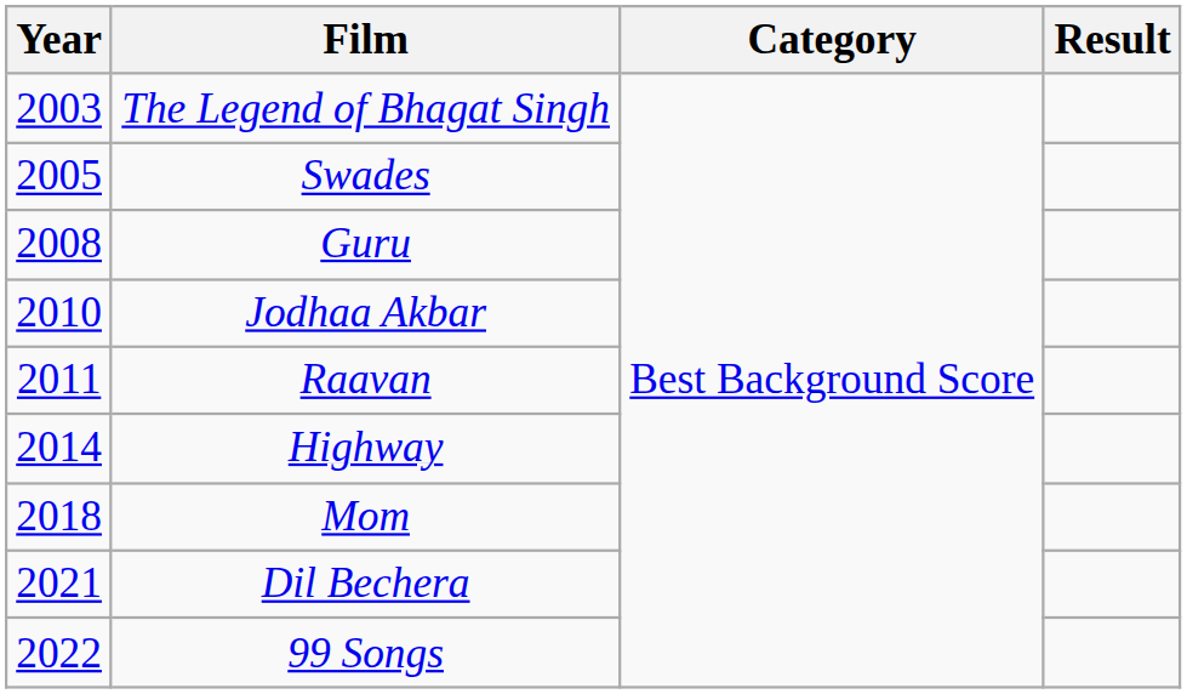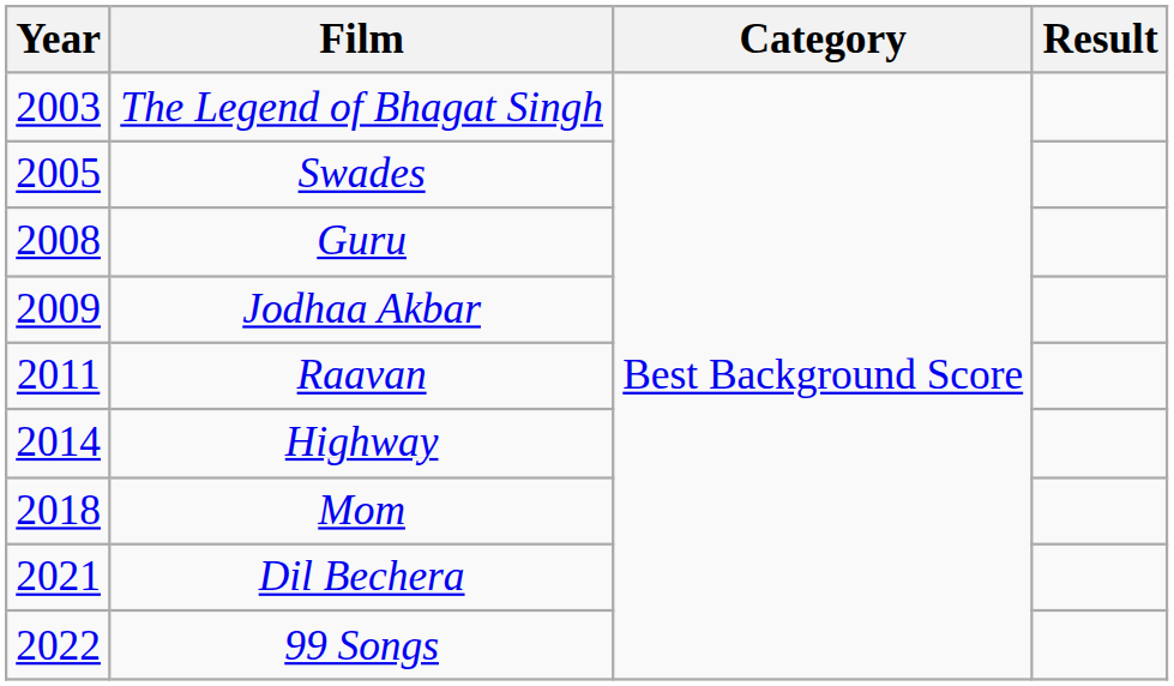 <table class="wikitable">
 <tr>
 <th>Year</th>
 <th>Film</th>
 <th>Category</th>
 <th>Result</th>
 </tr>
 <tr>
 <td style="text-align:center;"><a href='#'>2003</a></td>
 <td style="text-align:center;"><em><a href='#'>The Legend of Bhagat Singh</a></em></td>
 <td rowspan="9" style="text-align:center;"><a href='#'>Best Background Score</a></td>
 <td></td>
 </tr>
 <tr>
 <td style="text-align:center;"><a href='#'>2005</a></td>
 <td style="text-align:center;"><em><a href='#'>Swades</a></em></td>
 <td></td>
 </tr>
 <tr>
 <td style="text-align:center;"><a href='#'>2008</a></td>
 <td style="text-align:center;"><em><a href='#'>Guru</a></em></td>
 <td></td>
 </tr>
 <tr>
-<td style="text-align:center;"><a href='#'>2010</a></td>
+<td style="text-align:center;"><a href='#'>2009</a></td>
 <td style="text-align:center;"><em><a href='#'>Jodhaa Akbar</a></em></td>
 <td></td>
 </tr>
 <tr>
 <td style="text-align:center;"><a href='#'>2011</a></td>
 <td style="text-align:center;"><em><a href='#'>Raavan</a></em></td>
 <td></td>
 </tr>
 <tr>
 <td style="text-align:center;"><a href='#'>2014</a></td>
 <td style="text-align:center;"><em><a href='#'>Highway</a></em></td>
 <td></td>
 </tr>
 <tr>
 <td style="text-align:center;"><a href='#'>2018</a></td>
 <td style="text-align:center;"><em><a href='#'>Mom</a></em></td>
 <td></td>
 </tr>
 <tr>
 <td style="text-align:center;"><a href='#'>2021</a></td>
 <td style="text-align:center;"><em><a href='#'>Dil Bechera</a></em></td>
 <td></td>
 </tr>
 <tr>
 <td style="text-align:center;"><a href='#'>2022</a></td>
 <td style="text-align:center;"><em><a href='#'>99 Songs</a></em></td>
 <td></td>
 </tr>
 </table>
